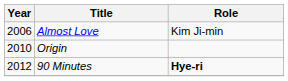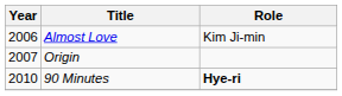 <table class="wikitable" style="width:400px">
 <tr>
 <th width=10>Year</th>
 <th>Title</th>
 <th>Role</th>
 </tr>
 <tr>
 <td>2006</td>
 <td><em><a href='#'>Almost Love</a></em></td>
 <td>Kim Ji-min</td>
 </tr>
 <tr>
-<td>2010</td>
+<td>2007</td>
 <td><em>Origin</em></td>
 <td></td>
 </tr>
 <tr>
-<td>2012</td>
+<td>2010</td>
 <td><em>90 Minutes</em></td>
 <td><strong>Hye-ri</strong></td>
 </tr>
 <tr>
 </tr>
 </table>
